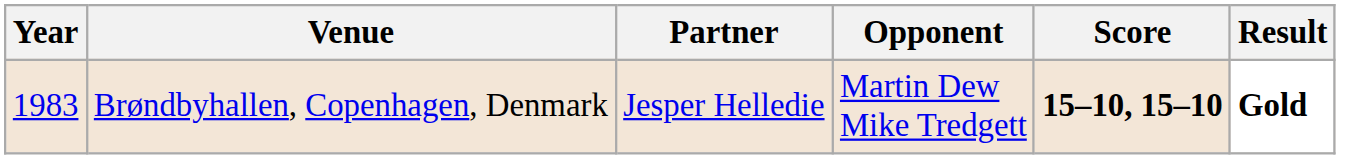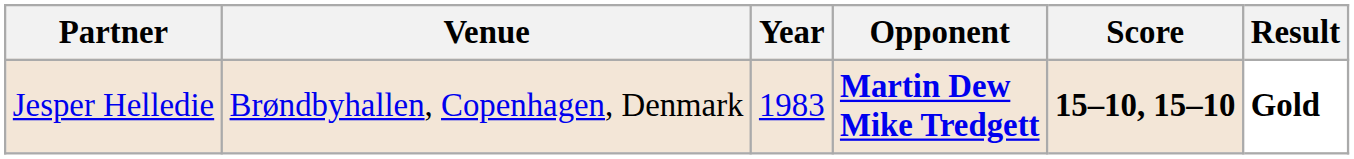 <table class="sortable wikitable" style="font-size: 90%;">
 <tr>
+<th>Partner</th>
+<th>Venue</th>
 <th>Year</th>
-<th>Venue</th>
-<th>Partner</th>
 <th>Opponent</th>
 <th>Score</th>
 <th>Result</th>
 </tr>
 <tr style="background:#F3E6D7">
+<td align="left"> <a href='#'>Jesper Helledie</a></td>
+<td align="left"><a href='#'>Brøndbyhallen</a>, <a href='#'>Copenhagen</a>, Denmark</td>
 <td align="center"><a href='#'>1983</a></td>
-<td align="left"><a href='#'>Brøndbyhallen</a>, <a href='#'>Copenhagen</a>, Denmark</td>
-<td align="left"> <a href='#'>Jesper Helledie</a></td>
-<td align="left"> <a href='#'>Martin Dew</a><br> <a href='#'>Mike Tredgett</a></td>
+<td align="left"><strong> <a href='#'>Martin Dew</a><br> <a href='#'>Mike Tredgett</a></strong></td>
 <td align="left"><strong>15–10, 15–10</strong></td>
 <td style="text-align:left; background:white"> <strong>Gold</strong></td>
 </tr>
 </table>
